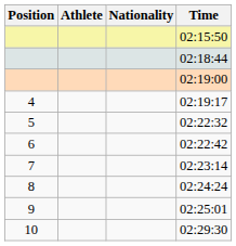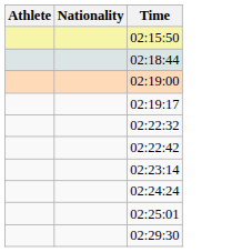 <table class="wikitable sortable">
 <tr>
-<th scope="col">Position</th>
 <th scope="col">Athlete</th>
 <th scope="col">Nationality</th>
 <th scope="col">Time</th>
 </tr>
 <tr bgcolor="#F7F6A8">
-<td align=center></td>
 <td></td>
 <td></td>
 <td>02:15:50</td>
 </tr>
 <tr bgcolor="#DCE5E5">
-<td align=center></td>
 <td></td>
 <td></td>
 <td>02:18:44</td>
 </tr>
 <tr bgcolor="#FFDAB9">
-<td align=center></td>
 <td></td>
 <td></td>
 <td>02:19:00</td>
 </tr>
 <tr>
-<td align=center>4</td>
 <td></td>
 <td></td>
 <td>02:19:17</td>
 </tr>
 <tr>
-<td align=center>5</td>
 <td></td>
 <td></td>
 <td>02:22:32</td>
 </tr>
 <tr>
-<td align=center>6</td>
 <td></td>
 <td></td>
 <td>02:22:42</td>
 </tr>
 <tr>
-<td align=center>7</td>
 <td></td>
 <td></td>
 <td>02:23:14</td>
 </tr>
 <tr>
-<td align=center>8</td>
 <td></td>
 <td></td>
 <td>02:24:24</td>
 </tr>
 <tr>
-<td align=center>9</td>
 <td></td>
 <td></td>
 <td>02:25:01</td>
 </tr>
 <tr>
-<td align=center>10</td>
 <td></td>
 <td></td>
 <td>02:29:30</td>
 </tr>
 </table>
